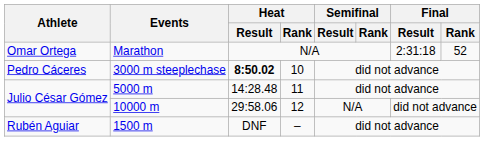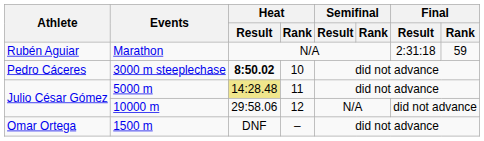 <table class="wikitable" style="text-align:center">
 <tr>
 <th rowspan="2">Athlete</th>
 <th rowspan="2">Events</th>
 <th colspan="2">Heat</th>
 <th colspan="2">Semifinal</th>
 <th colspan="2">Final</th>
 </tr>
 <tr>
 <th>Result</th>
 <th>Rank</th>
 <th>Result</th>
 <th>Rank</th>
 <th>Result</th>
 <th>Rank</th>
 </tr>
 <tr>
-<td align="left"><a href='#'>Omar Ortega</a></td>
+<td align="left"><a href='#'>Rubén Aguiar</a></td>
 <td align="left"><a href='#'>Marathon</a></td>
 <td colspan="4">N/A</td>
 <td align=center>2:31:18</td>
-<td align=center>52</td>
+<td align=center>59</td>
 </tr>
 <tr>
 <td align="left"><a href='#'>Pedro Cáceres</a></td>
 <td align="left"><a href='#'>3000 m steeplechase</a></td>
 <td align=center><strong>8:50.02</strong></td>
 <td align=center>10</td>
 <td colspan="4">did not advance</td>
 </tr>
 <tr>
 <td align="left" rowspan=2><a href='#'>Julio César Gómez</a></td>
 <td align="left"><a href='#'>5000 m</a></td>
-<td align=center>14:28.48</td>
+<td align=center style="background: khaki;">14:28.48</td>
 <td align=center>11</td>
 <td colspan="4">did not advance</td>
 </tr>
 <tr>
 <td align="left"><a href='#'>10000 m</a></td>
 <td align=center>29:58.06</td>
 <td align=center>12</td>
 <td colspan="2">N/A</td>
 <td colspan="2">did not advance</td>
 </tr>
 <tr>
-<td align="left"><a href='#'>Rubén Aguiar</a></td>
+<td align="left"><a href='#'>Omar Ortega</a></td>
 <td align="left"><a href='#'>1500 m</a></td>
 <td align=center>DNF</td>
 <td align=center>–</td>
 <td colspan="4">did not advance</td>
 </tr>
 </table>
